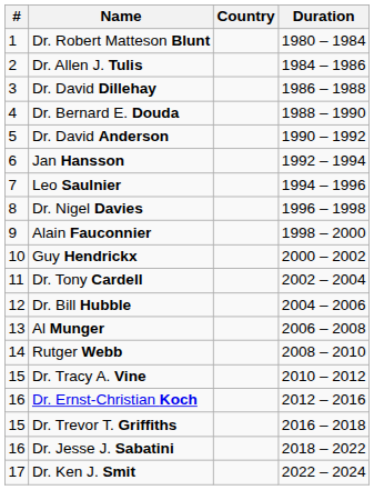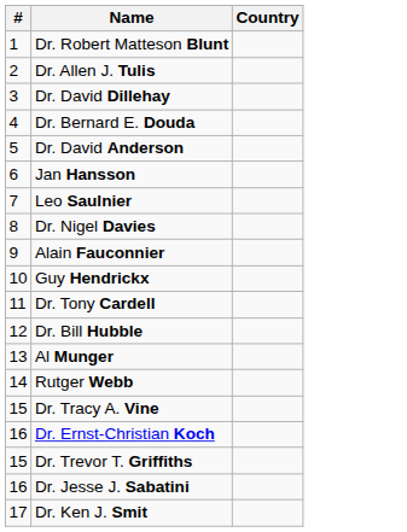 <table class="wikitable">
 <tr>
 <th>#</th>
 <th>Name</th>
 <th>Country</th>
-<th>Duration</th>
 </tr>
 <tr>
 <td>1</td>
 <td>Dr. Robert Matteson <strong>Blunt</strong></td>
 <td></td>
-<td>1980 – 1984</td>
 </tr>
 <tr>
 <td>2</td>
 <td>Dr. Allen J. <strong>Tulis</strong></td>
 <td></td>
-<td>1984 – 1986</td>
 </tr>
 <tr>
 <td>3</td>
 <td>Dr. David <strong>Dillehay</strong></td>
 <td></td>
-<td>1986 – 1988</td>
 </tr>
 <tr>
 <td>4</td>
 <td>Dr. Bernard E. <strong>Douda</strong></td>
 <td></td>
-<td>1988 – 1990</td>
 </tr>
 <tr>
 <td>5</td>
 <td>Dr. David <strong>Anderson</strong></td>
 <td></td>
-<td>1990 – 1992</td>
 </tr>
 <tr>
 <td>6</td>
 <td>Jan <strong>Hansson</strong></td>
 <td></td>
-<td>1992 – 1994</td>
 </tr>
 <tr>
 <td>7</td>
 <td>Leo <strong>Saulnier</strong></td>
 <td></td>
-<td>1994 – 1996</td>
 </tr>
 <tr>
 <td>8</td>
 <td>Dr. Nigel <strong>Davies</strong></td>
 <td></td>
-<td>1996 – 1998</td>
 </tr>
 <tr>
 <td>9</td>
 <td>Alain <strong>Fauconnier</strong></td>
 <td></td>
-<td>1998 – 2000</td>
 </tr>
 <tr>
 <td>10</td>
 <td>Guy <strong>Hendrickx</strong></td>
 <td></td>
-<td>2000 – 2002</td>
 </tr>
 <tr>
 <td>11</td>
 <td>Dr. Tony <strong>Cardell</strong></td>
 <td></td>
-<td>2002 – 2004</td>
 </tr>
 <tr>
 <td>12</td>
 <td>Dr. Bill <strong>Hubble</strong></td>
 <td></td>
-<td>2004 – 2006</td>
 </tr>
 <tr>
 <td>13</td>
 <td>Al <strong>Munger</strong></td>
 <td></td>
-<td>2006 – 2008</td>
 </tr>
 <tr>
 <td>14</td>
 <td>Rutger <strong>Webb</strong></td>
 <td></td>
-<td>2008 – 2010</td>
 </tr>
 <tr>
 <td>15</td>
 <td>Dr. Tracy A. <strong>Vine</strong></td>
 <td></td>
-<td>2010 – 2012</td>
 </tr>
 <tr>
 <td>16</td>
 <td><a href='#'>Dr. Ernst-Christian <strong>Koch</strong></a></td>
 <td></td>
-<td>2012 – 2016</td>
 </tr>
 <tr>
 <td>15</td>
 <td>Dr. Trevor T. <strong>Griffiths</strong></td>
 <td></td>
-<td>2016 – 2018</td>
 </tr>
 <tr>
 <td>16</td>
 <td>Dr. Jesse J. <strong>Sabatini</strong></td>
 <td></td>
-<td>2018 – 2022</td>
 </tr>
 <tr>
 <td>17</td>
 <td>Dr. Ken J. <strong>Smit</strong></td>
 <td></td>
-<td>2022 – 2024</td>
 </tr>
 </table>
